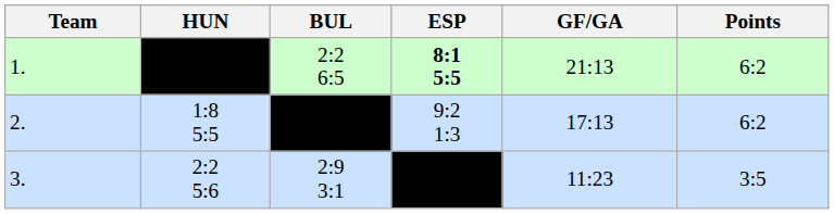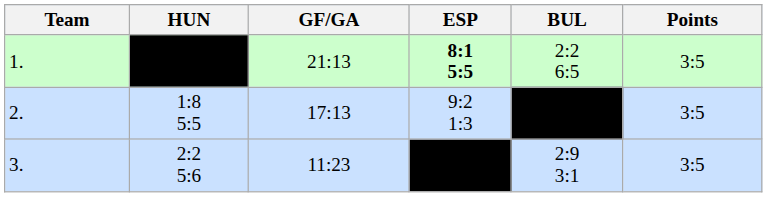 <table class="wikitable" bgcolor="#EFEFFF" width="50%">
 <tr bgcolor="#BCD2EE">
 <th>Team</th>
 <th>HUN</th>
+<th>GF/GA</th>
+<th>ESP</th>
 <th>BUL</th>
-<th>ESP</th>
-<th>GF/GA</th>
 <th>Points</th>
 </tr>
 <tr bgcolor="#ccffcc" align="center">
 <td align="left">1. </td>
 <td style="background:#000000;"></td>
+<td>21:13</td>
+<td><strong>8:1<br>5:5</strong></td>
 <td>2:2<br>6:5</td>
-<td><strong>8:1<br>5:5</strong></td>
-<td>21:13</td>
-<td>6:2</td>
+<td>3:5</td>
 </tr>
 <tr bgcolor="#CAE1FF" align="center">
 <td align="left">2. </td>
 <td>1:8<br>5:5</td>
+<td>17:13</td>
+<td>9:2<br>1:3</td>
 <td style="background:#000000;"></td>
-<td>9:2<br>1:3</td>
-<td>17:13</td>
-<td>6:2</td>
+<td>3:5</td>
 </tr>
 <tr bgcolor="#CAE1FF" align="center">
 <td align="left">3. </td>
 <td>2:2<br>5:6</td>
+<td>11:23</td>
+<td style="background:#000000;"></td>
 <td>2:9<br>3:1</td>
-<td style="background:#000000;"></td>
-<td>11:23</td>
 <td>3:5</td>
 </tr>
 </table>
